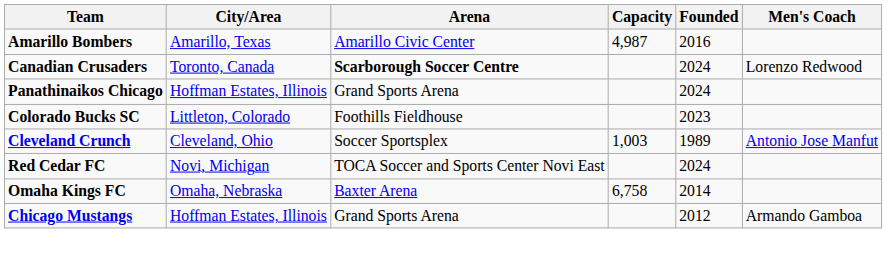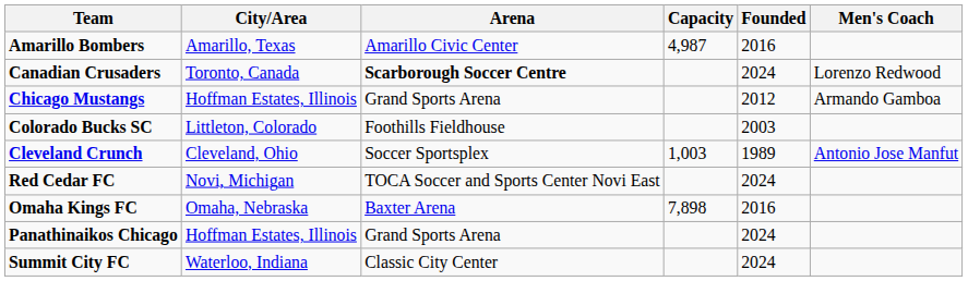 <table class="wikitable">
 <tr>
 <th>Team</th>
 <th>City/Area</th>
 <th>Arena</th>
 <th>Capacity</th>
 <th>Founded</th>
 <th>Men's Coach</th>
 </tr>
 <tr>
 <td><strong>Amarillo Bombers</strong></td>
 <td><a href='#'>Amarillo, Texas</a></td>
 <td><a href='#'>Amarillo Civic Center</a></td>
 <td>4,987</td>
 <td>2016</td>
 <td></td>
 </tr>
 <tr>
 <td><strong>Canadian Crusaders</strong></td>
 <td><a href='#'>Toronto, Canada</a></td>
 <td><strong>Scarborough Soccer Centre</strong></td>
 <td></td>
 <td>2024</td>
 <td>Lorenzo Redwood</td>
 </tr>
 <tr>
-<td><strong>Panathinaikos Chicago</strong></td>
+<td><strong><a href='#'>Chicago Mustangs</a></strong></td>
 <td><a href='#'>Hoffman Estates, Illinois</a></td>
 <td>Grand Sports Arena</td>
 <td></td>
-<td>2024</td>
-<td></td>
+<td>2012</td>
+<td>Armando Gamboa</td>
 </tr>
 <tr>
 <td><strong>Colorado Bucks SC</strong></td>
 <td><a href='#'>Littleton, Colorado</a></td>
 <td>Foothills Fieldhouse</td>
 <td></td>
-<td>2023</td>
+<td>2003</td>
 <td></td>
 </tr>
 <tr>
 <td><strong><a href='#'>Cleveland Crunch</a></strong></td>
 <td><a href='#'>Cleveland, Ohio</a></td>
 <td>Soccer Sportsplex</td>
 <td>1,003</td>
 <td>1989</td>
 <td><a href='#'>Antonio Jose Manfut</a></td>
 </tr>
 <tr>
 <td><strong>Red Cedar FC</strong></td>
 <td><a href='#'>Novi, Michigan</a></td>
 <td>TOCA Soccer and Sports Center Novi East</td>
 <td></td>
 <td>2024</td>
 <td></td>
 </tr>
 <tr>
 <td><strong>Omaha Kings FC</strong></td>
 <td><a href='#'>Omaha, Nebraska</a></td>
 <td><a href='#'>Baxter Arena</a></td>
-<td>6,758</td>
-<td>2014</td>
+<td>7,898</td>
+<td>2016</td>
 <td></td>
 </tr>
 <tr>
-<td><strong><a href='#'>Chicago Mustangs</a></strong></td>
+<td><strong>Panathinaikos Chicago</strong></td>
 <td><a href='#'>Hoffman Estates, Illinois</a></td>
 <td>Grand Sports Arena</td>
 <td></td>
-<td>2012</td>
-<td>Armando Gamboa</td>
+<td>2024</td>
+<td></td>
+</tr>
+<tr>
+<td><strong>Summit City FC</strong></td>
+<td><a href='#'>Waterloo, Indiana</a></td>
+<td>Classic City Center</td>
+<td></td>
+<td>2024</td>
+<td></td>
 </tr>
 </table>
